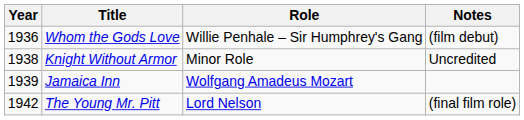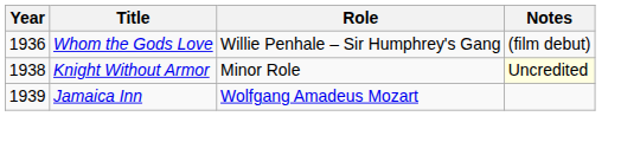 <table class="wikitable">
 <tr>
 <th>Year</th>
 <th>Title</th>
 <th>Role</th>
 <th>Notes</th>
 </tr>
 <tr>
 <td>1936</td>
 <td><em><a href='#'>Whom the Gods Love</a></em></td>
 <td>Willie Penhale – Sir Humphrey's Gang</td>
 <td>(film debut)</td>
 </tr>
 <tr>
 <td>1938</td>
 <td><em><a href='#'>Knight Without Armor</a></em></td>
 <td>Minor Role</td>
-<td>Uncredited</td>
+<td style="background: lightyellow;">Uncredited</td>
 </tr>
 <tr>
 <td>1939</td>
 <td><em><a href='#'>Jamaica Inn</a></em></td>
 <td><a href='#'>Wolfgang Amadeus Mozart</a></td>
 <td></td>
 </tr>
-<tr>
-<td>1942</td>
-<td><em><a href='#'>The Young Mr. Pitt</a></em></td>
-<td><a href='#'>Lord Nelson</a></td>
-<td>(final film role)</td>
-</tr>
 </table>
